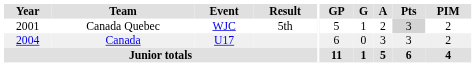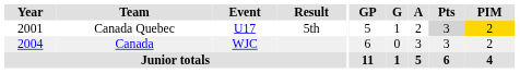 <table border="0" cellpadding="1" cellspacing="0" ID="Table3" style="text-align:center; width:40em">
 <tr ALIGN="centre" bgcolor="#e0e0e0">
 <th>Year</th>
 <th>Team</th>
 <th>Event</th>
 <th>Result</th>
 <th rowspan="99" bgcolor="#ffffff"></th>
 <th>GP</th>
 <th>G</th>
 <th>A</th>
 <th>Pts</th>
 <th>PIM</th>
 </tr>
 <tr>
 <td>2001</td>
 <td>Canada Quebec</td>
-<td><a href='#'>WJC</a></td>
+<td><a href='#'>U17</a></td>
 <td>5th</td>
 <td>5</td>
 <td>1</td>
 <td>2</td>
 <td style="background: lightgrey;">3</td>
-<td>2</td>
+<td style="background: gold;">2</td>
 </tr>
 <tr bgcolor="#f0f0f0">
 <td><a href='#'>2004</a></td>
 <td><a href='#'>Canada</a></td>
-<td><a href='#'>U17</a></td>
+<td><a href='#'>WJC</a></td>
 <td></td>
 <td>6</td>
 <td>0</td>
 <td>3</td>
 <td>3</td>
 <td>2</td>
 </tr>
 <tr bgcolor="#e0e0e0">
 <th colspan="4">Junior totals</th>
 <th>11</th>
 <th>1</th>
 <th>5</th>
 <th>6</th>
 <th>4</th>
 </tr>
 </table>
